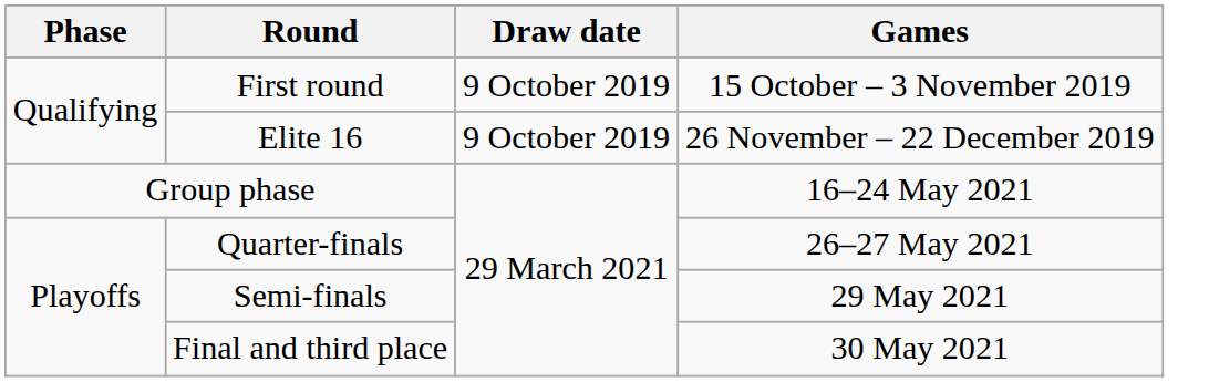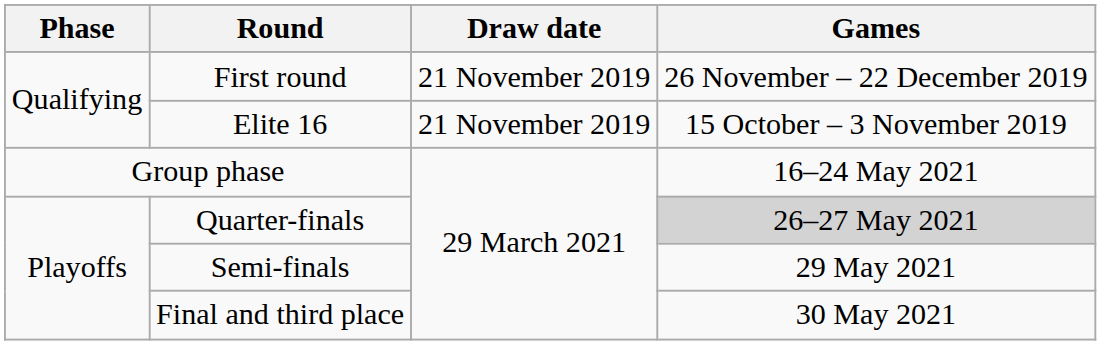 <table class="wikitable" style="text-align:center">
 <tr>
 <th>Phase</th>
 <th>Round</th>
 <th>Draw date</th>
 <th>Games</th>
 </tr>
 <tr>
 <td rowspan="2">Qualifying</td>
 <td>First round</td>
-<td>9 October 2019</td>
-<td>15 October – 3 November 2019</td>
+<td>21 November 2019</td>
+<td>26 November – 22 December 2019</td>
 </tr>
 <tr>
 <td>Elite 16</td>
-<td>9 October 2019</td>
-<td>26 November – 22 December 2019</td>
+<td>21 November 2019</td>
+<td>15 October – 3 November 2019</td>
 </tr>
 <tr>
 <td colspan="2">Group phase</td>
 <td rowspan="5">29 March 2021</td>
 <td>16–24 May 2021</td>
 </tr>
 <tr>
 <td rowspan="3">Playoffs</td>
 <td>Quarter-finals</td>
-<td>26–27 May 2021</td>
+<td style="background: lightgrey;">26–27 May 2021</td>
 </tr>
 <tr>
 <td>Semi-finals</td>
 <td>29 May 2021</td>
 </tr>
 <tr>
 <td>Final and third place</td>
 <td>30 May 2021</td>
 </tr>
 </table>
